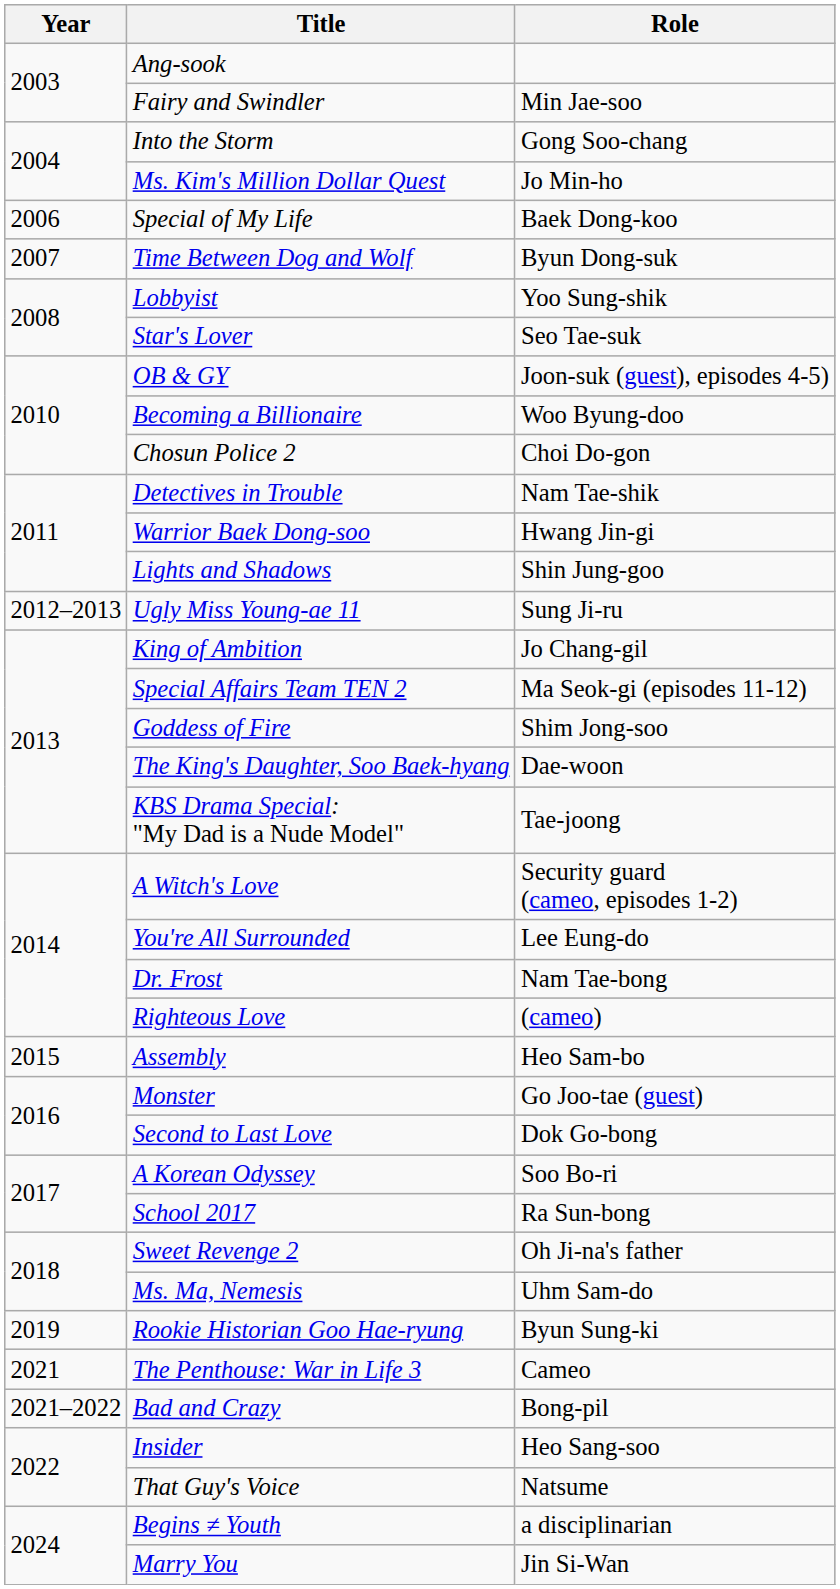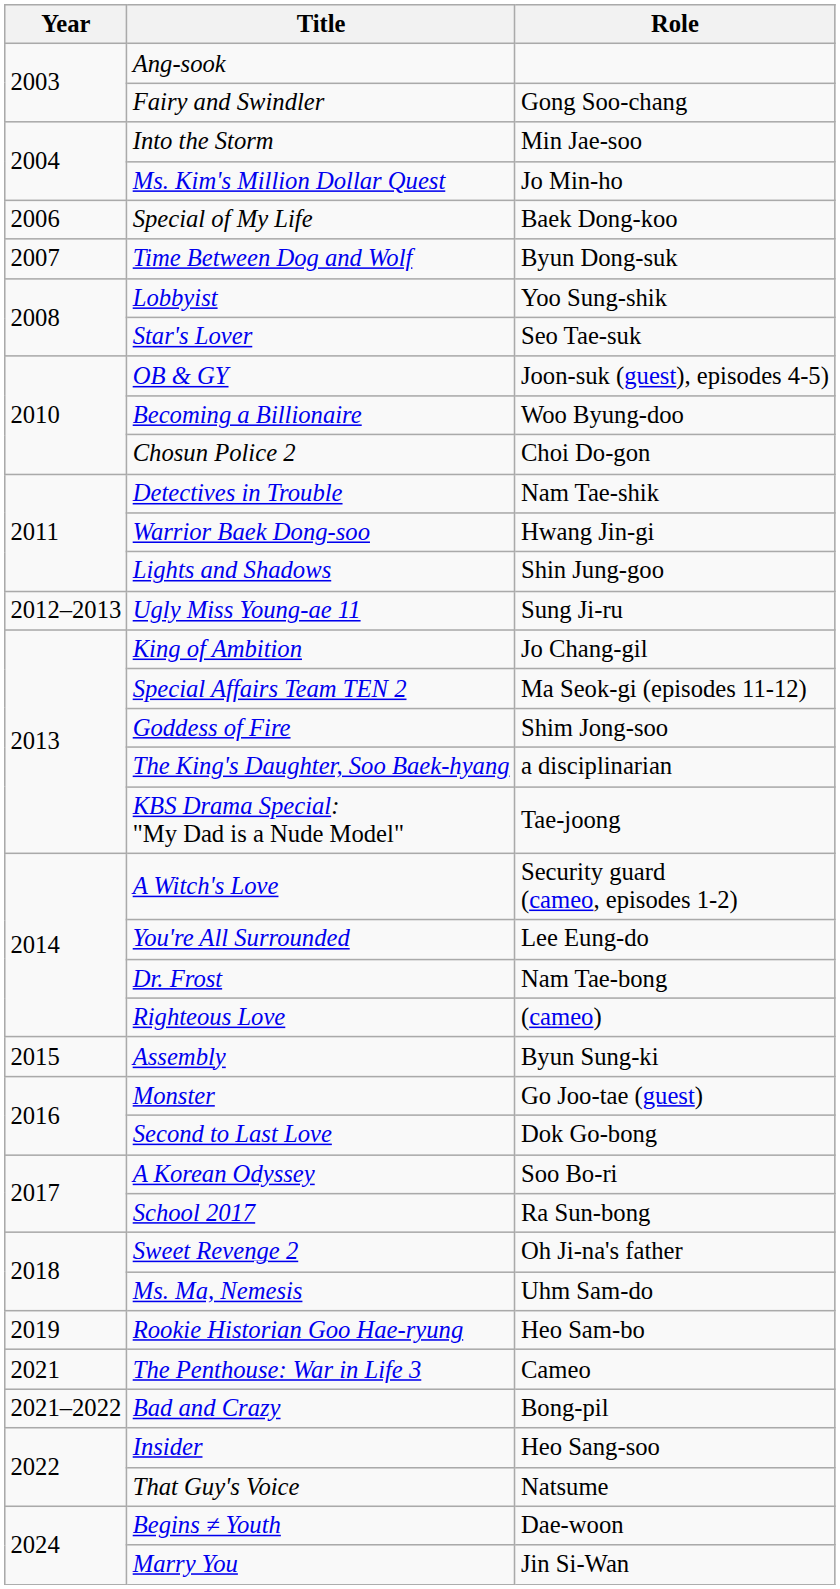 <table class="wikitable sortable">
 <tr>
 <th>Year</th>
 <th>Title</th>
 <th>Role</th>
 </tr>
 <tr>
 <td rowspan=2>2003</td>
 <td><em>Ang-sook</em></td>
 <td></td>
 </tr>
 <tr>
 <td><em>Fairy and Swindler</em></td>
-<td>Min Jae-soo</td>
+<td>Gong Soo-chang</td>
 </tr>
 <tr>
 <td rowspan=2>2004</td>
 <td><em>Into the Storm</em></td>
-<td>Gong Soo-chang</td>
+<td>Min Jae-soo</td>
 </tr>
 <tr>
 <td><em><a href='#'>Ms. Kim's Million Dollar Quest</a></em></td>
 <td>Jo Min-ho</td>
 </tr>
 <tr>
 <td>2006</td>
 <td><em>Special of My Life</em></td>
 <td>Baek Dong-koo</td>
 </tr>
 <tr>
 <td>2007</td>
 <td><em><a href='#'>Time Between Dog and Wolf</a></em></td>
 <td>Byun Dong-suk</td>
 </tr>
 <tr>
 <td rowspan=2>2008</td>
 <td><em><a href='#'>Lobbyist</a></em></td>
 <td>Yoo Sung-shik</td>
 </tr>
 <tr>
 <td><em><a href='#'>Star's Lover</a></em></td>
 <td>Seo Tae-suk</td>
 </tr>
 <tr>
 <td rowspan=3>2010</td>
 <td><em><a href='#'>OB & GY</a></em></td>
 <td>Joon-suk (<a href='#'>guest</a>), episodes 4-5)</td>
 </tr>
 <tr>
 <td><em><a href='#'>Becoming a Billionaire</a></em></td>
 <td>Woo Byung-doo</td>
 </tr>
 <tr>
 <td><em>Chosun Police 2</em></td>
 <td>Choi Do-gon</td>
 </tr>
 <tr>
 <td rowspan=3>2011</td>
 <td><em><a href='#'>Detectives in Trouble</a></em></td>
 <td>Nam Tae-shik</td>
 </tr>
 <tr>
 <td><em><a href='#'>Warrior Baek Dong-soo</a></em></td>
 <td>Hwang Jin-gi</td>
 </tr>
 <tr>
 <td><em><a href='#'>Lights and Shadows</a></em></td>
 <td>Shin Jung-goo</td>
 </tr>
 <tr>
 <td>2012–2013</td>
 <td><em><a href='#'>Ugly Miss Young-ae 11</a></em></td>
 <td>Sung Ji-ru</td>
 </tr>
 <tr>
 <td rowspan=5>2013</td>
 <td><em><a href='#'>King of Ambition</a></em></td>
 <td>Jo Chang-gil</td>
 </tr>
 <tr>
 <td><em><a href='#'>Special Affairs Team TEN 2</a></em></td>
 <td>Ma Seok-gi (episodes 11-12)</td>
 </tr>
 <tr>
 <td><em><a href='#'>Goddess of Fire</a></em></td>
 <td>Shim Jong-soo</td>
 </tr>
 <tr>
 <td><em><a href='#'>The King's Daughter, Soo Baek-hyang</a></em></td>
-<td>Dae-woon</td>
+<td>a disciplinarian</td>
 </tr>
 <tr>
 <td><em><a href='#'>KBS Drama Special</a>:</em> <br>"My Dad is a Nude Model"</td>
 <td>Tae-joong</td>
 </tr>
 <tr>
 <td rowspan=4>2014</td>
 <td><em><a href='#'>A Witch's Love</a></em></td>
 <td>Security guard <br> (<a href='#'>cameo</a>, episodes 1-2)</td>
 </tr>
 <tr>
 <td><em><a href='#'>You're All Surrounded</a></em></td>
 <td>Lee Eung-do</td>
 </tr>
 <tr>
 <td><em><a href='#'>Dr. Frost</a></em></td>
 <td>Nam Tae-bong</td>
 </tr>
 <tr>
 <td><em><a href='#'>Righteous Love</a></em></td>
 <td>(<a href='#'>cameo</a>)</td>
 </tr>
 <tr>
 <td>2015</td>
 <td><em><a href='#'>Assembly</a></em></td>
-<td>Heo Sam-bo</td>
+<td>Byun Sung-ki</td>
 </tr>
 <tr>
 <td rowspan=2>2016</td>
 <td><em><a href='#'>Monster</a></em></td>
 <td>Go Joo-tae (<a href='#'>guest</a>)</td>
 </tr>
 <tr>
 <td><em><a href='#'>Second to Last Love</a></em></td>
 <td>Dok Go-bong</td>
 </tr>
 <tr>
 <td rowspan="2">2017</td>
 <td><em><a href='#'>A Korean Odyssey</a></em></td>
 <td>Soo Bo-ri</td>
 </tr>
 <tr>
 <td><em><a href='#'>School 2017</a></em></td>
 <td>Ra Sun-bong</td>
 </tr>
 <tr>
 <td rowspan=2>2018</td>
 <td><em><a href='#'>Sweet Revenge 2</a></em></td>
 <td>Oh Ji-na's father</td>
 </tr>
 <tr>
 <td><em><a href='#'>Ms. Ma, Nemesis</a></em></td>
 <td>Uhm Sam-do</td>
 </tr>
 <tr>
 <td>2019</td>
 <td><em><a href='#'>Rookie Historian Goo Hae-ryung</a></em></td>
-<td>Byun Sung-ki</td>
+<td>Heo Sam-bo</td>
 </tr>
 <tr>
 <td>2021</td>
 <td><em><a href='#'>The Penthouse: War in Life 3</a></em></td>
 <td>Cameo</td>
 </tr>
 <tr>
 <td>2021–2022</td>
 <td><em><a href='#'>Bad and Crazy</a></em></td>
 <td>Bong-pil</td>
 </tr>
 <tr>
 <td rowspan=2>2022</td>
 <td><em><a href='#'>Insider</a></em></td>
 <td>Heo Sang-soo</td>
 </tr>
 <tr>
 <td><em>That Guy's Voice</em></td>
 <td>Natsume</td>
 </tr>
 <tr>
 <td rowspan="2">2024</td>
 <td><em><a href='#'>Begins ≠ Youth</a></em></td>
-<td>a disciplinarian</td>
+<td>Dae-woon</td>
 </tr>
 <tr>
 <td><em><a href='#'>Marry You</a></em></td>
 <td>Jin Si-Wan</td>
 </tr>
 </table>
